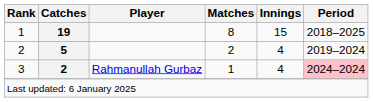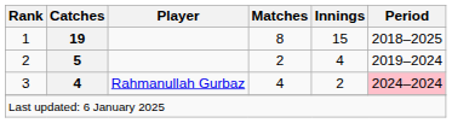 <table class="wikitable plainrowheaders sortable">
 <tr>
 <th scope=col>Rank</th>
 <th scope=col>Catches</th>
 <th scope=col>Player</th>
 <th scope=col>Matches</th>
 <th scope=col>Innings</th>
 <th scope=col>Period</th>
 </tr>
 <tr>
 <td align=center>1</td>
 <th scope=row style=text-align:center;>19</th>
 <td></td>
 <td align=center>8</td>
 <td align=center>15</td>
 <td>2018–2025</td>
 </tr>
 <tr>
 <td align=center>2</td>
 <th scope=row style=text-align:center;>5</th>
 <td></td>
 <td align=center>2</td>
 <td align=center>4</td>
 <td>2019–2024</td>
 </tr>
 <tr>
 <td align=center>3</td>
-<th scope=row style=text-align:center;>2</th>
+<th scope=row style=text-align:center;>4</th>
 <td><a href='#'>Rahmanullah Gurbaz</a></td>
-<td align=center>1</td>
 <td align=center>4</td>
+<td align=center>2</td>
 <td style="background: pink;">2024–2024</td>
 </tr>
 <tr>
 </tr>
 <tr class=sortbottom>
 <td colspan=6><small>Last updated: 6 January 2025</small></td>
 </tr>
 </table>
